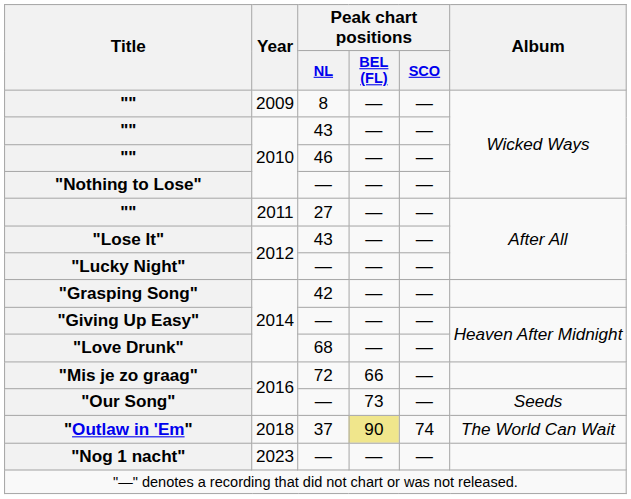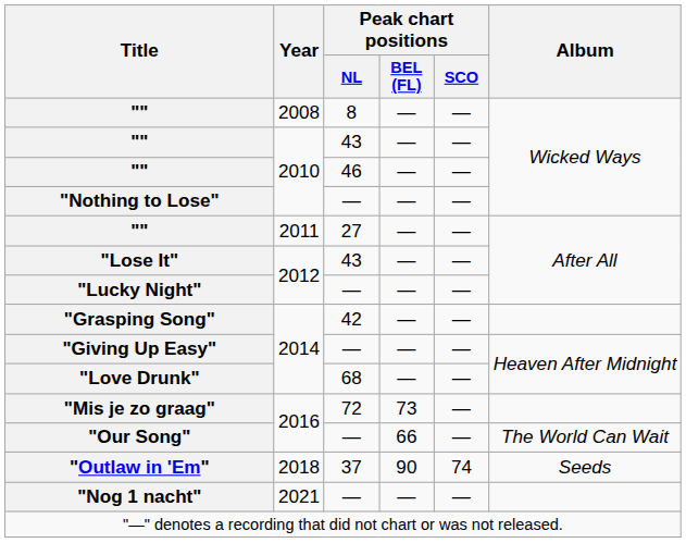 <table class="wikitable plainrowheaders" style="text-align:center;">
 <tr>
 <th scope="col" rowspan="2" style="width:14em;">Title</th>
 <th scope="col" rowspan="2" style="width:1em;">Year</th>
 <th scope="col" colspan="3">Peak chart positions</th>
 <th scope="col" rowspan="2">Album</th>
 </tr>
 <tr>
 <th scope="col" style="width:3em;font-size:85%;"><a href='#'>NL</a><br></th>
 <th scope="col" style="width:3em;font-size:85%;"><a href='#'>BEL<br>(FL)</a><br></th>
 <th scope="col" style="width:3em;font-size:85%;"><a href='#'>SCO</a><br></th>
 </tr>
 <tr>
 <th scope="row">""</th>
-<td>2009</td>
+<td>2008</td>
 <td>8</td>
 <td>—</td>
 <td>—</td>
 <td rowspan="4"><em>Wicked Ways</em></td>
 </tr>
 <tr>
 <th scope="row">""</th>
 <td rowspan="3">2010</td>
 <td>43</td>
 <td>—</td>
 <td>—</td>
 </tr>
 <tr>
 <th scope="row">""</th>
 <td>46</td>
 <td>—</td>
 <td>—</td>
 </tr>
 <tr>
 <th scope="row">"Nothing to Lose"</th>
 <td>—</td>
 <td>—</td>
 <td>—</td>
 </tr>
 <tr>
 <th scope="row">""</th>
 <td>2011</td>
 <td>27</td>
 <td>—</td>
 <td>—</td>
 <td rowspan="3"><em>After All</em></td>
 </tr>
 <tr>
 <th scope="row">"Lose It"</th>
 <td rowspan="2">2012</td>
 <td>43</td>
 <td>—</td>
 <td>—</td>
 </tr>
 <tr>
 <th scope="row">"Lucky Night"</th>
 <td>—</td>
 <td>—</td>
 <td>—</td>
 </tr>
 <tr>
 <th scope="row">"Grasping Song"</th>
 <td rowspan="3">2014</td>
 <td>42</td>
 <td>—</td>
 <td>—</td>
 <td></td>
 </tr>
 <tr>
 <th scope="row">"Giving Up Easy"</th>
 <td>—</td>
 <td>—</td>
 <td>—</td>
 <td rowspan="2"><em>Heaven After Midnight</em></td>
 </tr>
 <tr>
 <th scope="row">"Love Drunk"</th>
 <td>68</td>
 <td>—</td>
 <td>—</td>
 </tr>
 <tr>
 <th scope="row">"Mis je zo graag"</th>
 <td rowspan="2">2016</td>
 <td>72</td>
-<td>66</td>
+<td>73</td>
 <td>—</td>
 <td></td>
 </tr>
 <tr>
 <th scope="row">"Our Song"</th>
 <td>—</td>
-<td>73</td>
+<td>66</td>
 <td>—</td>
-<td><em>Seeds</em></td>
+<td><em>The World Can Wait</em></td>
 </tr>
 <tr>
 <th scope="row">"<a href='#'>Outlaw in 'Em</a>"</th>
 <td>2018</td>
 <td>37</td>
-<td style="background: khaki;">90</td>
+<td>90</td>
 <td>74</td>
-<td><em>The World Can Wait</em></td>
+<td><em>Seeds</em></td>
 </tr>
 <tr>
 <th scope="row">"Nog 1 nacht"</th>
-<td>2023</td>
+<td>2021</td>
 <td>—</td>
 <td>—</td>
 <td>—</td>
 <td></td>
 </tr>
 <tr>
 <td colspan="20" style="text-align:center; font-size:85%;">"—" denotes a recording that did not chart or was not released.</td>
 </tr>
 </table>
